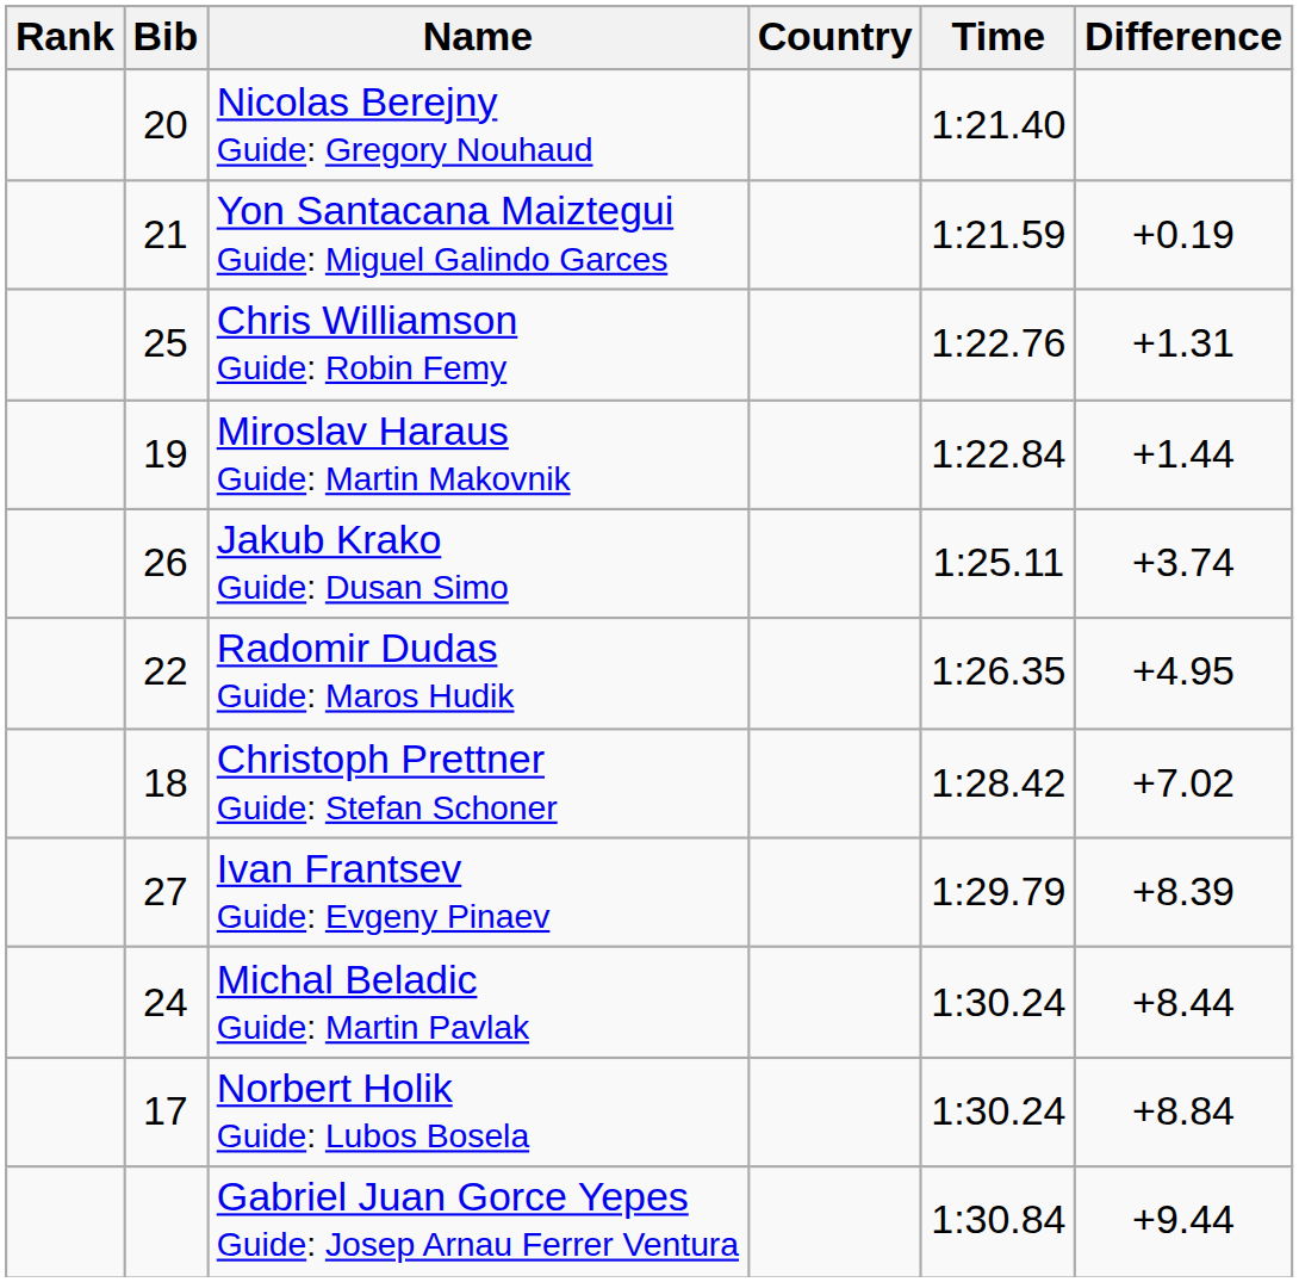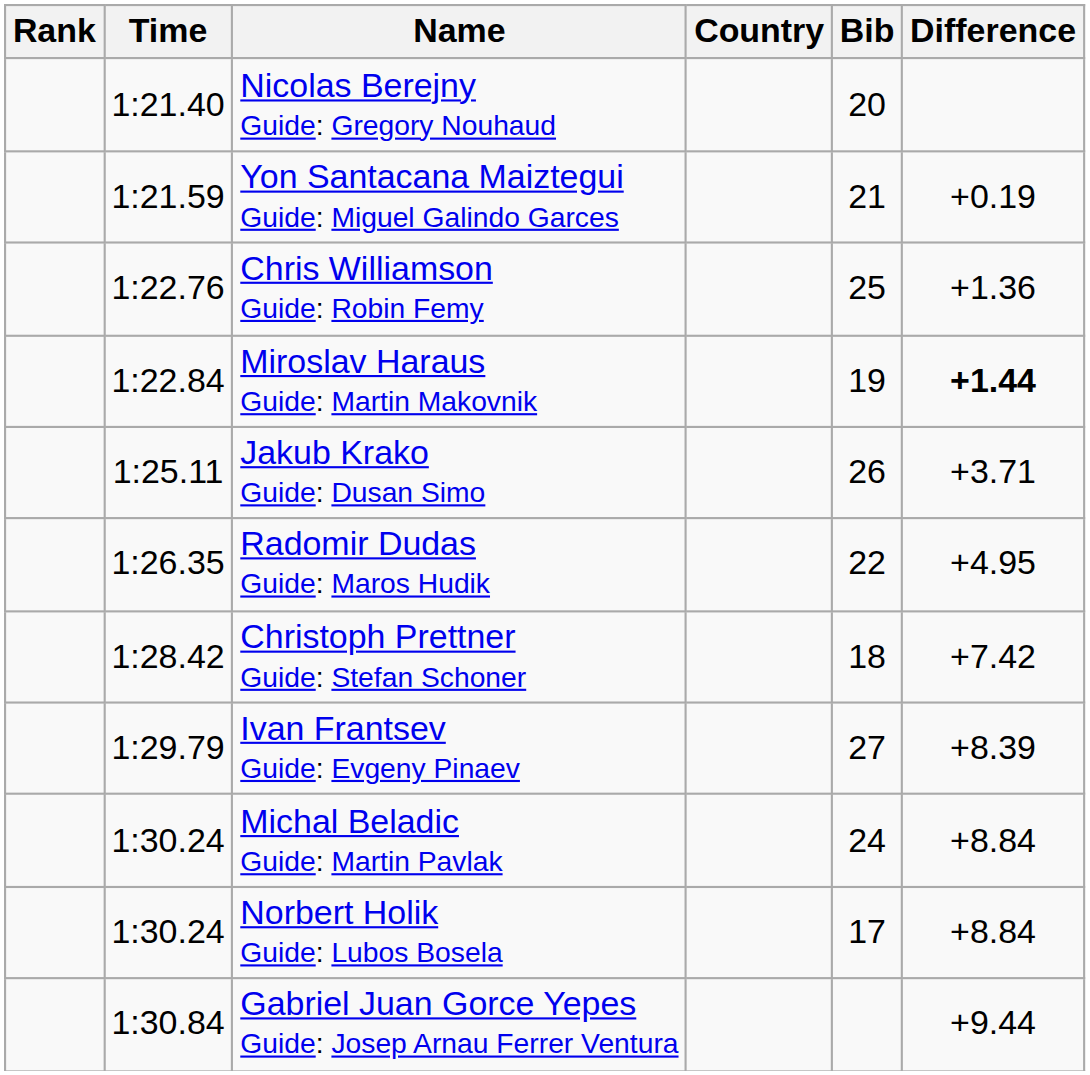 <table class="wikitable sortable" style="text-align:center">
 <tr>
 <th>Rank</th>
-<th>Bib</th>
+<th>Time</th>
 <th>Name</th>
 <th>Country</th>
-<th>Time</th>
+<th>Bib</th>
 <th>Difference</th>
 </tr>
 <tr>
 <td></td>
-<td>20</td>
+<td>1:21.40</td>
 <td align=left><a href='#'>Nicolas Berejny</a><br><small><a href='#'>Guide</a>: <a href='#'>Gregory Nouhaud</a></small></td>
 <td align=left></td>
-<td>1:21.40</td>
+<td>20</td>
 <td></td>
 </tr>
 <tr>
 <td></td>
-<td>21</td>
+<td>1:21.59</td>
 <td align=left><a href='#'>Yon Santacana Maiztegui</a><br><small><a href='#'>Guide</a>: <a href='#'>Miguel Galindo Garces</a></small></td>
 <td align=left></td>
-<td>1:21.59</td>
+<td>21</td>
 <td>+0.19</td>
 </tr>
 <tr>
 <td></td>
-<td>25</td>
+<td>1:22.76</td>
 <td align=left><a href='#'>Chris Williamson</a><br><small><a href='#'>Guide</a>: <a href='#'>Robin Femy</a></small></td>
 <td align=left></td>
-<td>1:22.76</td>
-<td>+1.31</td>
+<td>25</td>
+<td>+1.36</td>
 </tr>
 <tr>
 <td></td>
-<td>19</td>
+<td>1:22.84</td>
 <td align=left><a href='#'>Miroslav Haraus</a><br><small><a href='#'>Guide</a>: <a href='#'>Martin Makovnik</a></small></td>
 <td align=left></td>
-<td>1:22.84</td>
-<td>+1.44</td>
+<td>19</td>
+<td><strong>+1.44</strong></td>
 </tr>
 <tr>
 <td></td>
-<td>26</td>
+<td>1:25.11</td>
 <td align=left><a href='#'>Jakub Krako</a><br><small><a href='#'>Guide</a>: <a href='#'>Dusan Simo</a></small></td>
 <td align=left></td>
-<td>1:25.11</td>
-<td>+3.74</td>
+<td>26</td>
+<td>+3.71</td>
 </tr>
 <tr>
 <td></td>
-<td>22</td>
+<td>1:26.35</td>
 <td align=left><a href='#'>Radomir Dudas</a><br><small><a href='#'>Guide</a>: <a href='#'>Maros Hudik</a></small></td>
 <td align=left></td>
-<td>1:26.35</td>
+<td>22</td>
 <td>+4.95</td>
 </tr>
 <tr>
 <td></td>
-<td>18</td>
+<td>1:28.42</td>
 <td align=left><a href='#'>Christoph Prettner</a><br><small><a href='#'>Guide</a>: <a href='#'>Stefan Schoner</a></small></td>
 <td align=left></td>
-<td>1:28.42</td>
-<td>+7.02</td>
+<td>18</td>
+<td>+7.42</td>
 </tr>
 <tr>
 <td></td>
-<td>27</td>
+<td>1:29.79</td>
 <td align=left><a href='#'>Ivan Frantsev</a><br><small><a href='#'>Guide</a>: <a href='#'>Evgeny Pinaev</a></small></td>
 <td align=left></td>
-<td>1:29.79</td>
+<td>27</td>
 <td>+8.39</td>
 </tr>
 <tr>
 <td></td>
-<td>24</td>
+<td>1:30.24</td>
 <td align=left><a href='#'>Michal Beladic</a><br><small><a href='#'>Guide</a>: <a href='#'>Martin Pavlak</a></small></td>
 <td align=left></td>
-<td>1:30.24</td>
-<td>+8.44</td>
-</tr>
-<tr>
-<td></td>
-<td>17</td>
-<td align=left><a href='#'>Norbert Holik</a><br><small><a href='#'>Guide</a>: <a href='#'>Lubos Bosela</a></small></td>
-<td align=left></td>
-<td>1:30.24</td>
+<td>24</td>
 <td>+8.84</td>
 </tr>
 <tr>
 <td></td>
+<td>1:30.24</td>
+<td align=left><a href='#'>Norbert Holik</a><br><small><a href='#'>Guide</a>: <a href='#'>Lubos Bosela</a></small></td>
+<td align=left></td>
+<td>17</td>
+<td>+8.84</td>
+</tr>
+<tr>
 <td></td>
+<td>1:30.84</td>
 <td align=left><a href='#'>Gabriel Juan Gorce Yepes</a><br><small><a href='#'>Guide</a>: <a href='#'>Josep Arnau Ferrer Ventura</a></small></td>
 <td align=left></td>
-<td>1:30.84</td>
+<td></td>
 <td>+9.44</td>
 </tr>
 </table>
